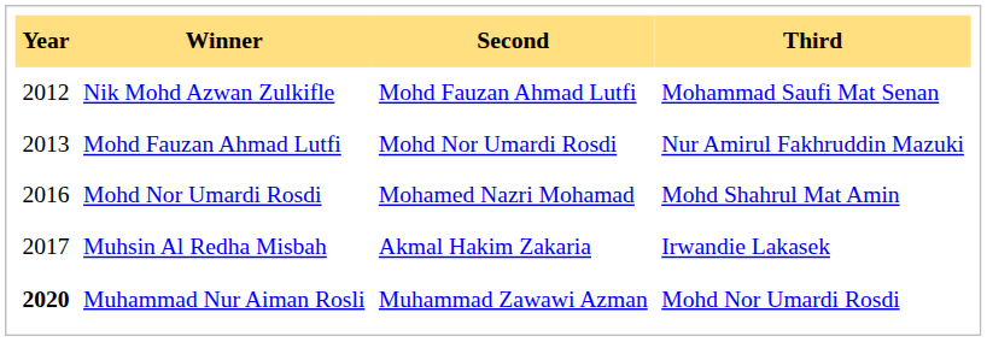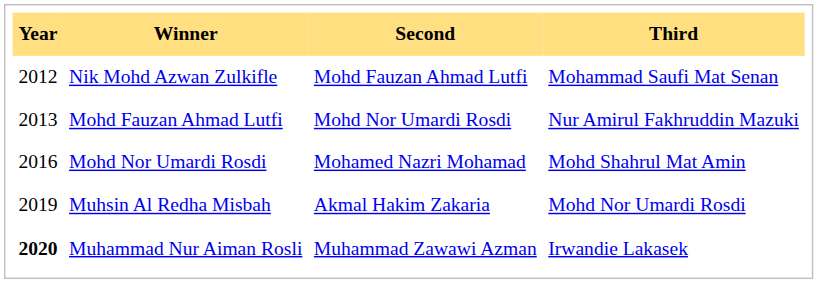 <table cellpadding="4" cellspacing="0"  style="border: 1px solid silver; color: black; margin: 0 0 0.5em 0; background-color: white; padding: 5px; text-align: left; font-size:85%; vertical-align: top; line-height:1.6em;">
 <tr>
 <th scope=col; align="center" bgcolor="FFDF80">Year</th>
 <th scope=col; align="center" bgcolor="FFDF80">Winner</th>
 <th scope=col; align="center" bgcolor="FFDF80">Second</th>
 <th scope=col; align="center" bgcolor="FFDF80">Third</th>
 </tr>
 <tr>
 </tr>
 <tr>
 <td>2012</td>
 <td><a href='#'>Nik Mohd Azwan Zulkifle</a></td>
 <td><a href='#'>Mohd Fauzan Ahmad Lutfi</a></td>
 <td><a href='#'>Mohammad Saufi Mat Senan</a></td>
 </tr>
 <tr>
 <td>2013</td>
 <td><a href='#'>Mohd Fauzan Ahmad Lutfi</a></td>
 <td><a href='#'>Mohd Nor Umardi Rosdi</a></td>
 <td><a href='#'>Nur Amirul Fakhruddin Mazuki</a></td>
 </tr>
 <tr>
 <td>2016</td>
 <td><a href='#'>Mohd Nor Umardi Rosdi</a></td>
 <td><a href='#'>Mohamed Nazri Mohamad</a></td>
 <td><a href='#'>Mohd Shahrul Mat Amin</a></td>
 </tr>
 <tr>
-<td>2017</td>
+<td>2019</td>
 <td><a href='#'>Muhsin Al Redha Misbah</a></td>
 <td><a href='#'>Akmal Hakim Zakaria</a></td>
-<td><a href='#'>Irwandie Lakasek</a></td>
+<td><a href='#'>Mohd Nor Umardi Rosdi</a></td>
 </tr>
 <tr>
 <td><strong>2020</strong></td>
 <td><a href='#'>Muhammad Nur Aiman Rosli</a></td>
 <td><a href='#'>Muhammad Zawawi Azman</a></td>
-<td><a href='#'>Mohd Nor Umardi Rosdi</a></td>
+<td><a href='#'>Irwandie Lakasek</a></td>
 </tr>
 </table>
